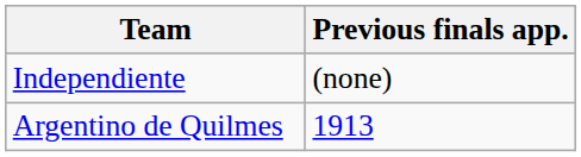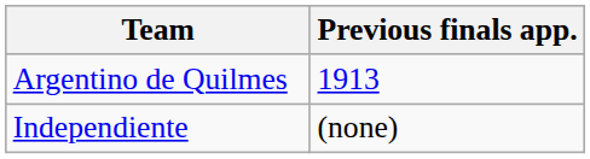 <table class="wikitable">
 <tr>
 <th width=150px>Team</th>
 <th>Previous finals app.</th>
 </tr>
 <tr>
+<td><a href='#'>Argentino de Quilmes</a></td>
+<td><a href='#'>1913</a></td>
+</tr>
+<tr>
 <td><a href='#'>Independiente</a></td>
 <td>(none)</td>
 </tr>
-<tr>
-<td><a href='#'>Argentino de Quilmes</a></td>
-<td><a href='#'>1913</a></td>
-</tr>
 </table>
